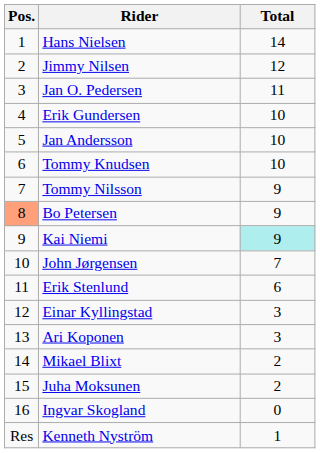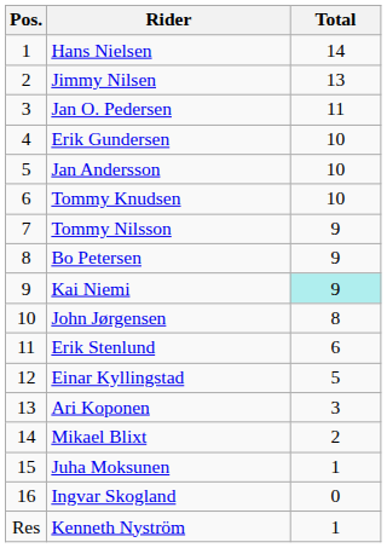 <table class=wikitable>
 <tr>
 <th width=25px>Pos.</th>
 <th width=200px>Rider</th>
 <th width=70px>Total</th>
 </tr>
 <tr align=center >
 <td>1</td>
 <td align=left> <a href='#'>Hans Nielsen</a></td>
 <td>14</td>
 </tr>
 <tr align=center >
 <td>2</td>
 <td align=left> <a href='#'>Jimmy Nilsen</a></td>
-<td>12</td>
+<td>13</td>
 </tr>
 <tr align=center >
 <td>3</td>
 <td align=left> <a href='#'>Jan O. Pedersen</a></td>
 <td>11</td>
 </tr>
 <tr align=center >
 <td>4</td>
 <td align=left> <a href='#'>Erik Gundersen</a></td>
 <td>10</td>
 </tr>
 <tr align=center >
 <td>5</td>
 <td align=left> <a href='#'>Jan Andersson</a></td>
 <td>10</td>
 </tr>
 <tr align=center >
 <td>6</td>
 <td align=left> <a href='#'>Tommy Knudsen</a></td>
 <td>10</td>
 </tr>
 <tr align=center >
 <td>7</td>
 <td align=left> <a href='#'>Tommy Nilsson</a></td>
 <td>9</td>
 </tr>
 <tr align=center >
-<td style="background: lightsalmon;">8</td>
+<td>8</td>
 <td align=left> <a href='#'>Bo Petersen</a></td>
 <td>9</td>
 </tr>
 <tr align=center>
 <td>9</td>
 <td align=left> <a href='#'>Kai Niemi</a></td>
 <td style="background: paleturquoise;">9</td>
 </tr>
 <tr align=center>
 <td>10</td>
 <td align=left> <a href='#'>John Jørgensen</a></td>
-<td>7</td>
+<td>8</td>
 </tr>
 <tr align=center>
 <td>11</td>
 <td align=left> <a href='#'>Erik Stenlund</a></td>
 <td>6</td>
 </tr>
 <tr align=center>
 <td>12</td>
 <td align=left> <a href='#'>Einar Kyllingstad</a></td>
-<td>3</td>
+<td>5</td>
 </tr>
 <tr align=center>
 <td>13</td>
 <td align=left> <a href='#'>Ari Koponen</a></td>
 <td>3</td>
 </tr>
 <tr align=center>
 <td>14</td>
 <td align=left> <a href='#'>Mikael Blixt</a></td>
 <td>2</td>
 </tr>
 <tr align=center>
 <td>15</td>
 <td align=left> <a href='#'>Juha Moksunen</a></td>
-<td>2</td>
+<td>1</td>
 </tr>
 <tr align=center>
 <td>16</td>
 <td align=left> <a href='#'>Ingvar Skogland</a></td>
 <td>0</td>
 </tr>
 <tr align=center>
 <td>Res</td>
 <td align=left> <a href='#'>Kenneth Nyström</a></td>
 <td>1</td>
 </tr>
 </table>
